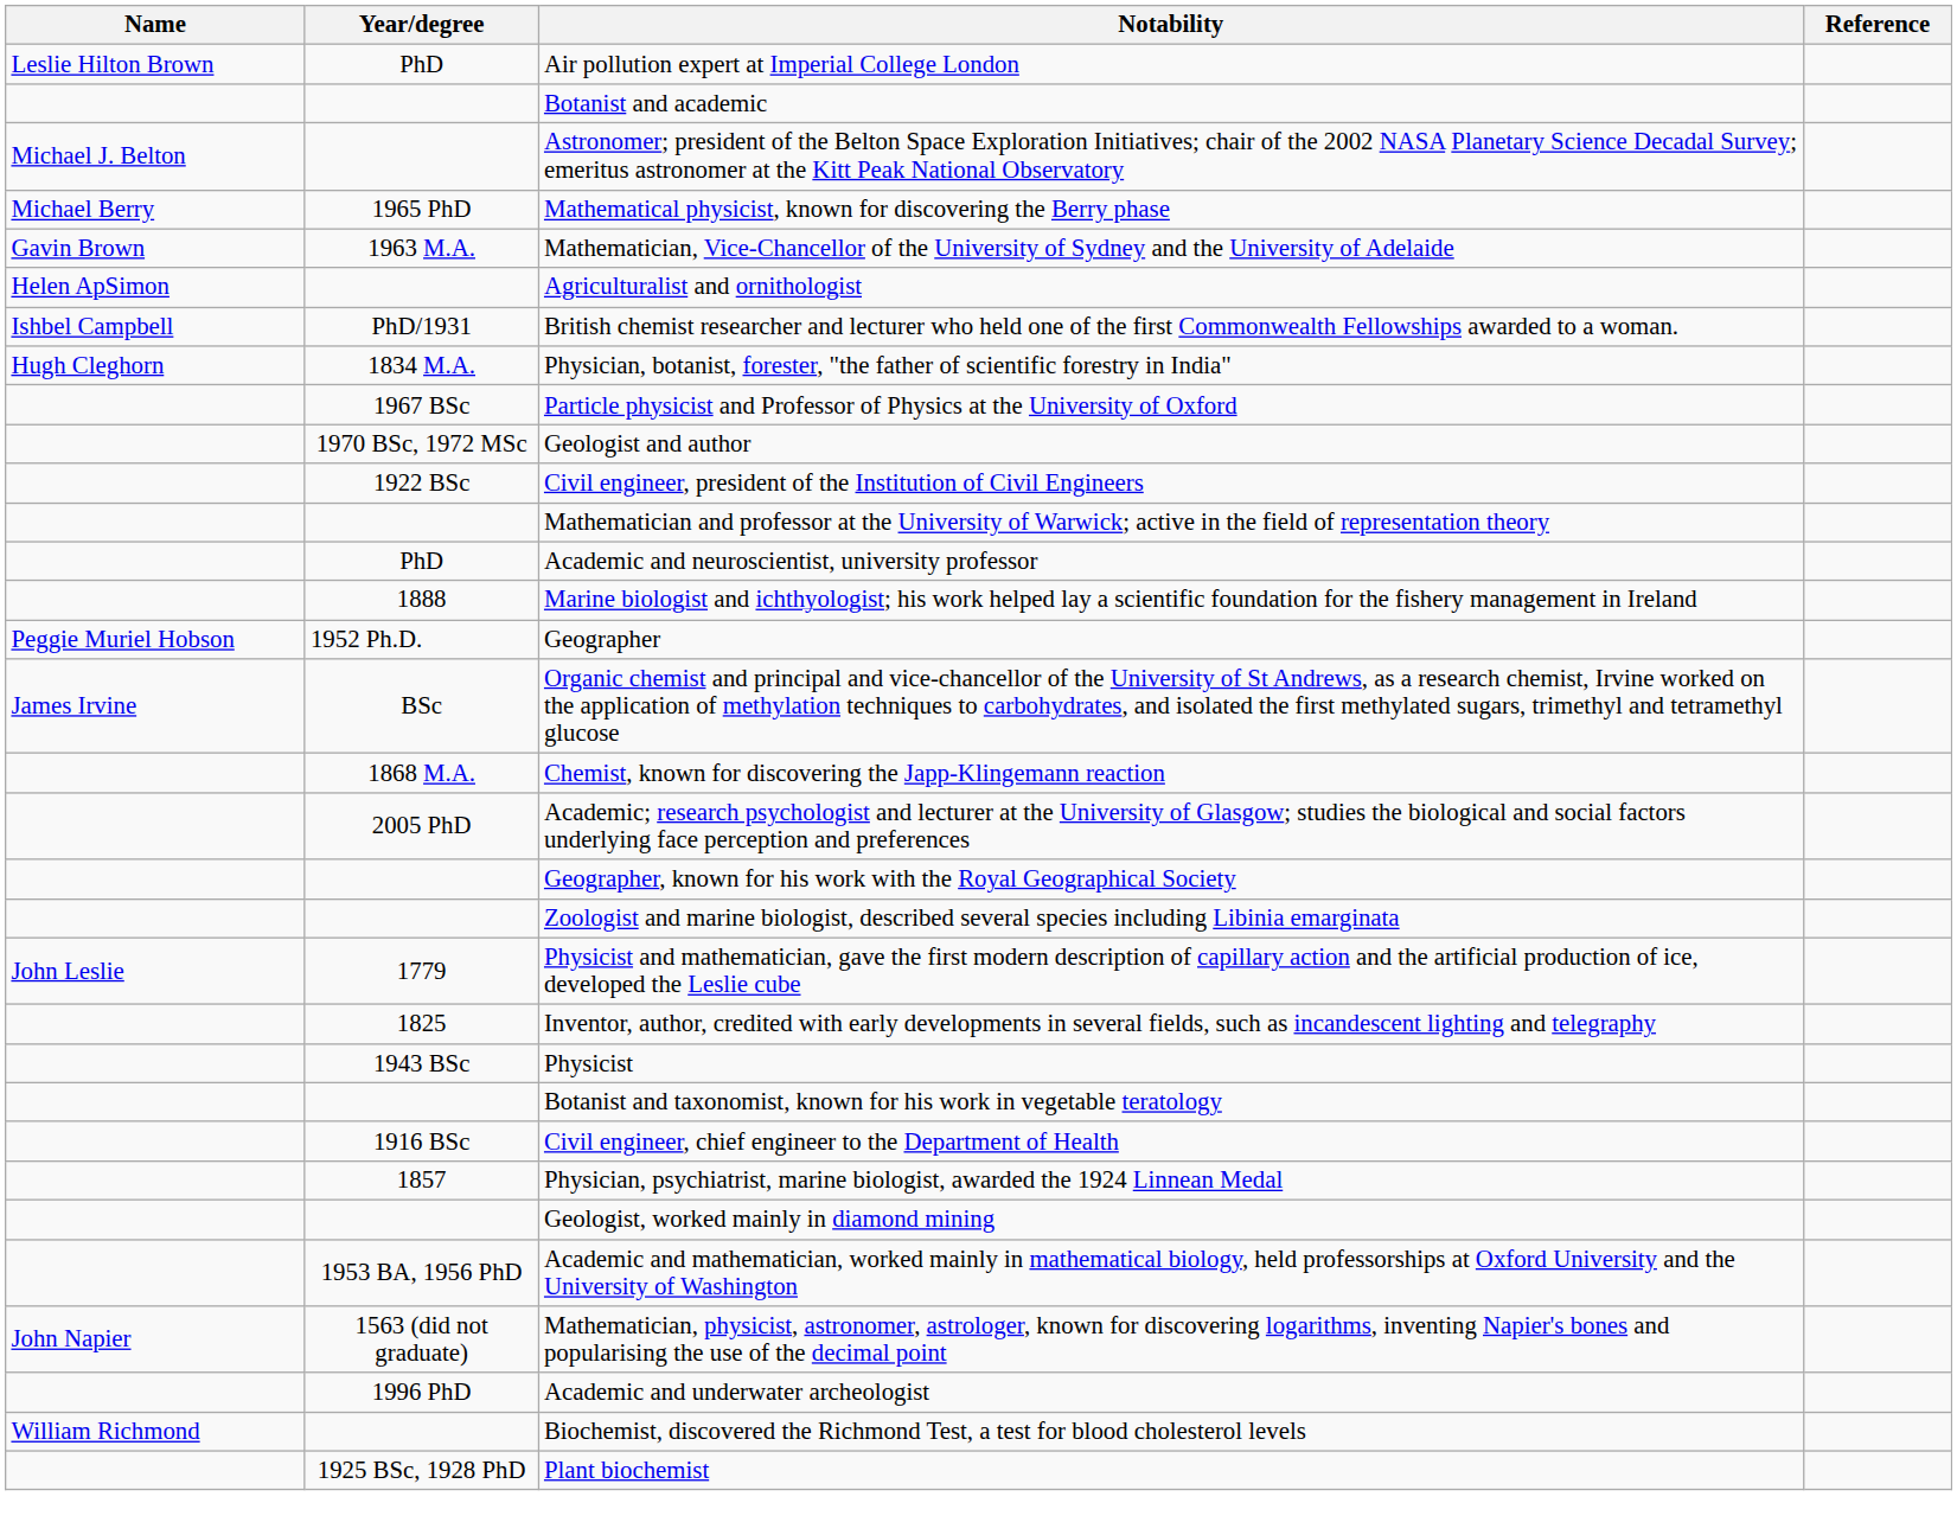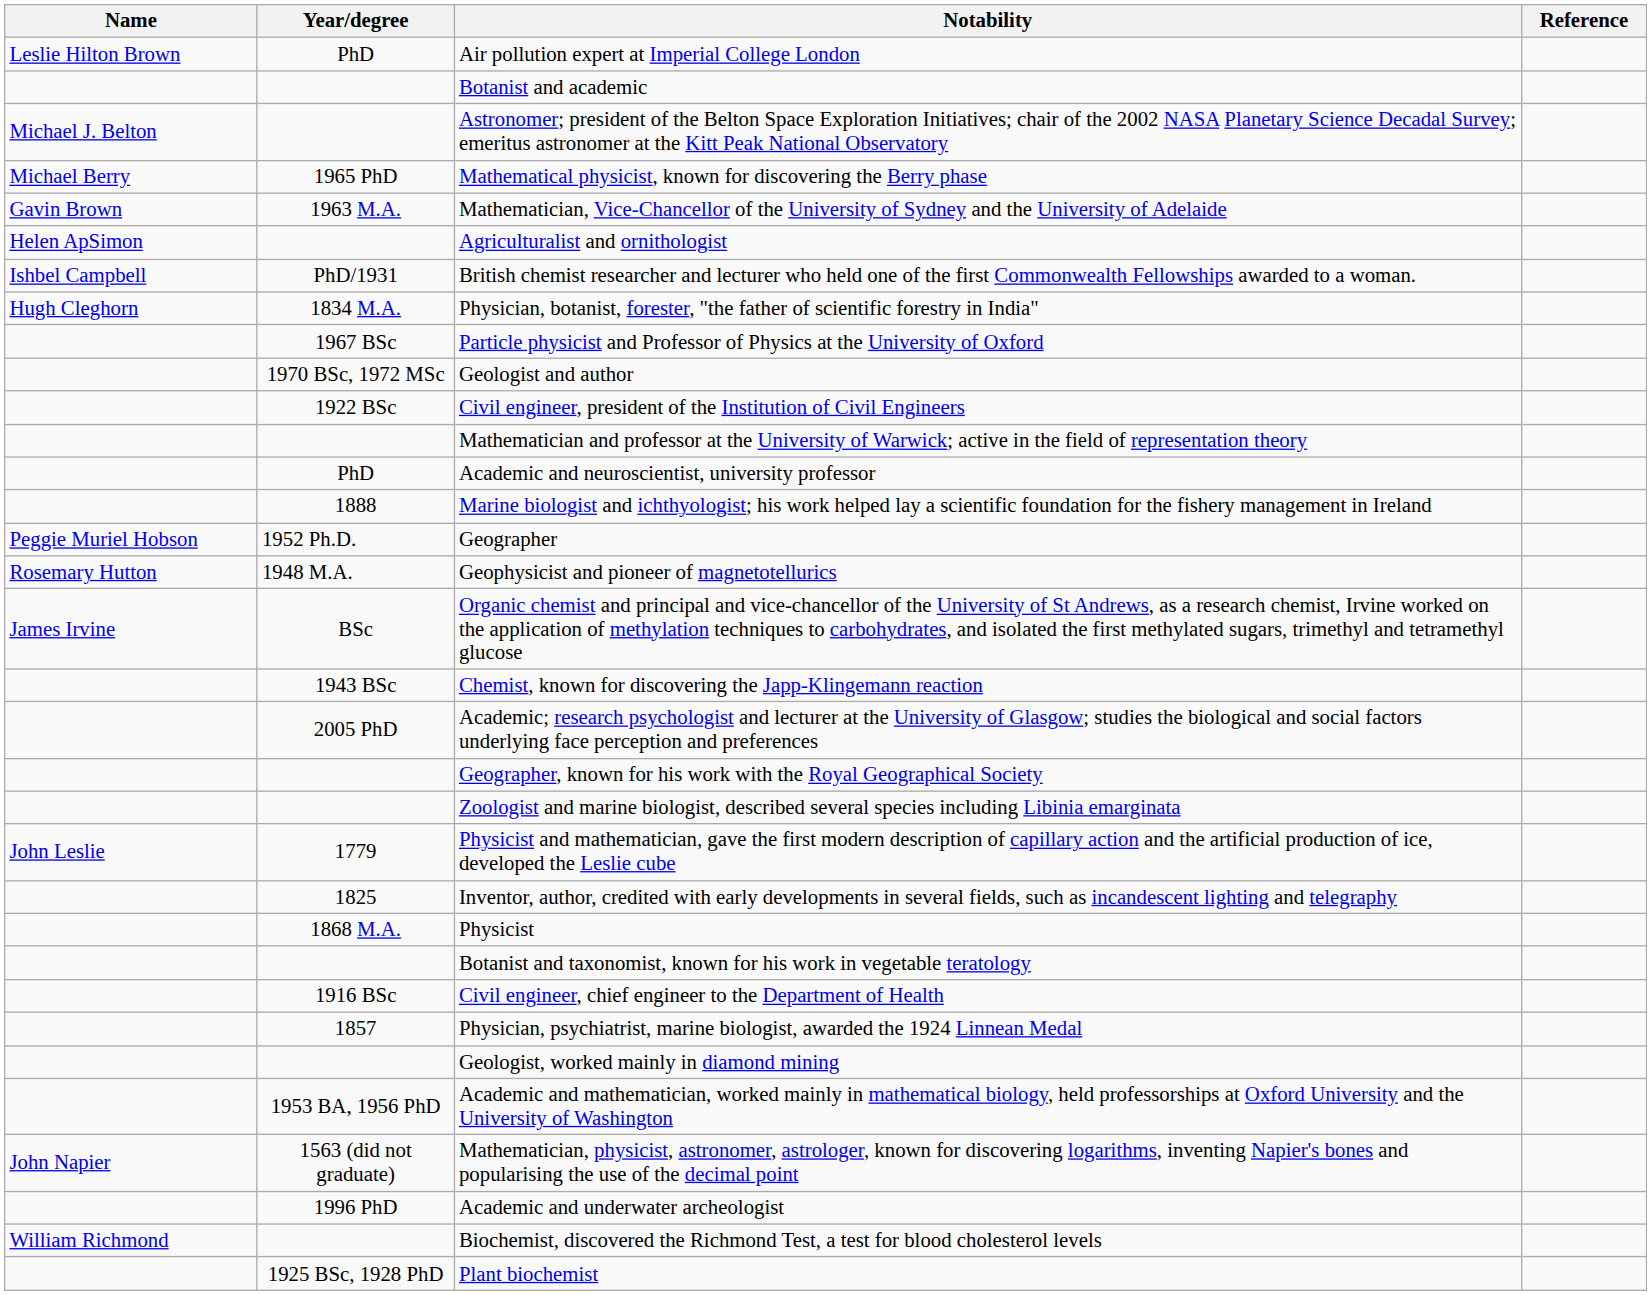 <table class="wikitable sortable" style="width:100%">
 <tr>
 <th style="width:*;">Name</th>
 <th style="width:12%;">Year/degree</th>
 <th style="width:65%;" class="unsortable">Notability</th>
 <th style="width:*;" class="unsortable">Reference</th>
 </tr>
 <tr>
 <td><a href='#'>Leslie Hilton Brown</a></td>
 <td style="text-align:center;">PhD</td>
 <td>Air pollution expert at <a href='#'>Imperial College London</a></td>
 <td></td>
 </tr>
 <tr>
 <td></td>
 <td style="text-align:center;"></td>
 <td><a href='#'>Botanist</a> and academic</td>
 <td style="text-align:center;"></td>
 </tr>
 <tr>
 <td><a href='#'>Michael J. Belton</a></td>
 <td style="text-align:center;"></td>
 <td><a href='#'>Astronomer</a>; president of the Belton Space Exploration Initiatives; chair of the 2002 <a href='#'>NASA</a> <a href='#'>Planetary Science Decadal Survey</a>; emeritus astronomer at the <a href='#'>Kitt Peak National Observatory</a></td>
 <td style="text-align:center;"></td>
 </tr>
 <tr>
 <td><a href='#'>Michael Berry</a></td>
 <td style="text-align:center;">1965 PhD</td>
 <td><a href='#'>Mathematical physicist</a>, known for discovering the <a href='#'>Berry phase</a></td>
 <td style="text-align:center;"></td>
 </tr>
 <tr>
 <td><a href='#'>Gavin Brown</a></td>
 <td style="text-align:center;">1963 <a href='#'>M.A.</a></td>
 <td>Mathematician, <a href='#'>Vice-Chancellor</a> of the <a href='#'>University of Sydney</a> and the <a href='#'>University of Adelaide</a></td>
 <td style="text-align:center;"></td>
 </tr>
 <tr>
 <td><a href='#'>Helen ApSimon</a></td>
 <td style="text-align:center;"></td>
 <td><a href='#'>Agriculturalist</a> and <a href='#'>ornithologist</a></td>
 <td style="text-align:center;"></td>
 </tr>
 <tr>
 <td><a href='#'>Ishbel Campbell</a></td>
 <td style="text-align:center;">PhD/1931</td>
 <td>British chemist researcher and lecturer who held one of the first <a href='#'>Commonwealth Fellowships</a> awarded to a woman.</td>
 <td style="text-align:center;"></td>
 </tr>
 <tr>
 <td><a href='#'>Hugh Cleghorn</a></td>
 <td style="text-align:center;">1834 <a href='#'>M.A.</a></td>
 <td>Physician, botanist, <a href='#'>forester</a>, "the father of scientific forestry in India"</td>
 <td style="text-align:center;"></td>
 </tr>
 <tr>
 <td></td>
 <td style="text-align:center;">1967 BSc</td>
 <td><a href='#'>Particle physicist</a> and Professor of Physics at the <a href='#'>University of Oxford</a></td>
 <td style="text-align:center;"></td>
 </tr>
 <tr>
 <td></td>
 <td style="text-align:center;">1970 BSc, 1972 MSc</td>
 <td>Geologist and author</td>
 <td style="text-align:center;"></td>
 </tr>
 <tr>
 <td></td>
 <td style="text-align:center;">1922 BSc</td>
 <td><a href='#'>Civil engineer</a>,  president of the <a href='#'>Institution of Civil Engineers</a></td>
 <td style="text-align:center;"></td>
 </tr>
 <tr>
 <td></td>
 <td style="text-align:center;"></td>
 <td>Mathematician and professor at the <a href='#'>University of Warwick</a>; active in the field of <a href='#'>representation theory</a></td>
 <td style="text-align:center;"></td>
 </tr>
 <tr>
 <td></td>
 <td style="text-align:center;">PhD</td>
 <td>Academic and neuroscientist, university professor</td>
 <td style="text-align:center;"></td>
 </tr>
 <tr>
 <td></td>
 <td style="text-align:center;">1888</td>
 <td><a href='#'>Marine biologist</a> and <a href='#'>ichthyologist</a>; his work helped lay a scientific foundation for the fishery management in Ireland</td>
 <td style="text-align:center;"></td>
 </tr>
 <tr>
 <td><a href='#'>Peggie Muriel Hobson</a></td>
 <td>1952 Ph.D.</td>
 <td>Geographer</td>
 <td></td>
 </tr>
 <tr>
+<td><a href='#'>Rosemary Hutton</a></td>
+<td>1948 M.A.</td>
+<td>Geophysicist and pioneer of <a href='#'>magnetotellurics</a></td>
+<td></td>
+</tr>
+<tr>
 <td><a href='#'>James Irvine</a></td>
 <td style="text-align:center;">BSc</td>
 <td><a href='#'>Organic chemist</a> and principal and vice-chancellor of the <a href='#'>University of St Andrews</a>, as a research chemist, Irvine worked on the application of <a href='#'>methylation</a> techniques to <a href='#'>carbohydrates</a>, and isolated the first methylated sugars, trimethyl and tetramethyl glucose</td>
 <td style="text-align:center;"></td>
 </tr>
 <tr>
 <td></td>
-<td style="text-align:center;">1868 <a href='#'>M.A.</a></td>
+<td style="text-align:center;">1943 BSc</td>
 <td><a href='#'>Chemist</a>, known for discovering the <a href='#'>Japp-Klingemann reaction</a></td>
 <td style="text-align:center;"></td>
 </tr>
 <tr>
 <td></td>
 <td style="text-align:center;">2005 PhD</td>
 <td>Academic; <a href='#'>research psychologist</a> and lecturer at the <a href='#'>University of Glasgow</a>; studies the biological and social factors underlying face perception and preferences</td>
 <td style="text-align:center;"></td>
 </tr>
 <tr>
 <td></td>
 <td style="text-align:center;"></td>
 <td><a href='#'>Geographer</a>, known for his work with the <a href='#'>Royal Geographical Society</a></td>
 <td style="text-align:center;"></td>
 </tr>
 <tr>
 <td></td>
 <td style="text-align:center;"></td>
 <td><a href='#'>Zoologist</a> and marine biologist, described several species including <a href='#'>Libinia emarginata</a></td>
 <td style="text-align:center;"></td>
 </tr>
 <tr>
 <td><a href='#'>John Leslie</a></td>
 <td style="text-align:center;">1779</td>
 <td><a href='#'>Physicist</a> and mathematician, gave the first modern description of <a href='#'>capillary action</a> and the artificial production of ice, developed the <a href='#'>Leslie cube</a></td>
 <td style="text-align:center;"></td>
 </tr>
 <tr>
 <td></td>
 <td style="text-align:center;">1825</td>
 <td>Inventor, author, credited with early developments in several fields, such as <a href='#'>incandescent lighting</a> and <a href='#'>telegraphy</a></td>
 <td style="text-align:center;"></td>
 </tr>
 <tr>
 <td></td>
-<td style="text-align:center;">1943 BSc</td>
+<td style="text-align:center;">1868 <a href='#'>M.A.</a></td>
 <td>Physicist</td>
 <td style="text-align:center;"></td>
 </tr>
 <tr>
 <td></td>
 <td style="text-align:center;"></td>
 <td>Botanist and taxonomist, known for his work in vegetable <a href='#'>teratology</a></td>
 <td style="text-align:center;"></td>
 </tr>
 <tr>
 <td></td>
 <td style="text-align:center;">1916 BSc</td>
 <td><a href='#'>Civil engineer</a>, chief engineer to the <a href='#'>Department of Health</a></td>
 <td style="text-align:center;"></td>
 </tr>
 <tr>
 <td></td>
 <td style="text-align:center;">1857</td>
 <td>Physician, psychiatrist, marine biologist, awarded the 1924 <a href='#'>Linnean Medal</a></td>
 <td style="text-align:center;"></td>
 </tr>
 <tr>
 <td></td>
 <td style="text-align:center;"></td>
 <td>Geologist, worked mainly in <a href='#'>diamond mining</a></td>
 <td style="text-align:center;"></td>
 </tr>
 <tr>
 <td></td>
 <td style="text-align:center;">1953 BA, 1956 PhD</td>
 <td>Academic and mathematician, worked mainly in <a href='#'>mathematical biology</a>, held professorships at <a href='#'>Oxford University</a> and the <a href='#'>University of Washington</a></td>
 <td style="text-align:center;"></td>
 </tr>
 <tr>
 <td><a href='#'>John Napier</a></td>
 <td style="text-align:center;">1563 (did not graduate)</td>
 <td>Mathematician, <a href='#'>physicist</a>, <a href='#'>astronomer</a>, <a href='#'>astrologer</a>, known for discovering <a href='#'>logarithms</a>, inventing <a href='#'>Napier's bones</a> and popularising the use of the <a href='#'>decimal point</a></td>
 <td style="text-align:center;"></td>
 </tr>
 <tr>
 <td></td>
 <td style="text-align:center;">1996 PhD</td>
 <td>Academic and underwater archeologist</td>
 <td style="text-align:center;"></td>
 </tr>
 <tr>
 <td><a href='#'>William Richmond</a></td>
 <td style="text-align:center;"></td>
 <td>Biochemist, discovered the Richmond Test, a test for blood cholesterol levels</td>
 <td style="text-align:center;"></td>
 </tr>
 <tr>
 <td></td>
 <td style="text-align:center;">1925 BSc, 1928 PhD</td>
 <td><a href='#'>Plant biochemist</a></td>
 <td style="text-align:center;"></td>
 </tr>
 </table>
